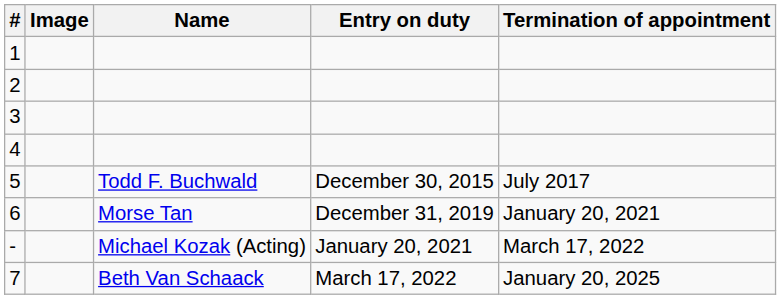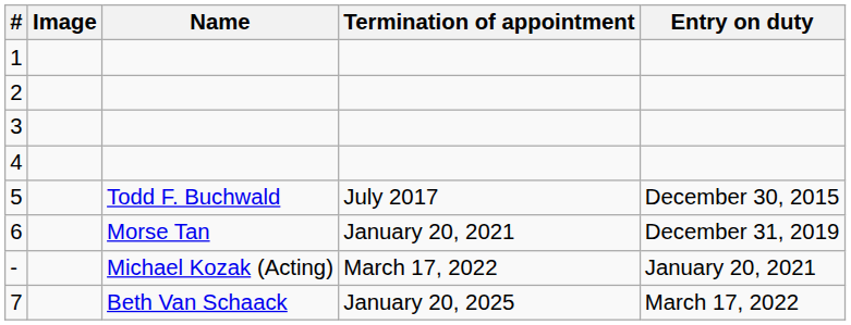 <table class="wikitable sortable">
 <tr>
 <th>#</th>
 <th>Image</th>
 <th>Name</th>
+<th>Termination of appointment</th>
 <th>Entry on duty</th>
-<th>Termination of appointment</th>
 </tr>
 <tr>
 <td>1</td>
 <td></td>
 <td></td>
 <td></td>
 <td></td>
 </tr>
 <tr>
 <td>2</td>
 <td></td>
 <td></td>
 <td></td>
 <td></td>
 </tr>
 <tr>
 <td>3</td>
 <td></td>
 <td></td>
 <td></td>
 <td></td>
 </tr>
 <tr>
 <td>4</td>
 <td></td>
 <td></td>
 <td></td>
 <td></td>
 </tr>
 <tr>
 <td>5</td>
 <td></td>
 <td><a href='#'>Todd F. Buchwald</a></td>
+<td>July 2017</td>
 <td>December 30, 2015</td>
-<td>July 2017</td>
 </tr>
 <tr>
 <td>6</td>
 <td></td>
 <td><a href='#'>Morse Tan</a></td>
+<td>January 20, 2021</td>
 <td>December 31, 2019</td>
-<td>January 20, 2021</td>
 </tr>
 <tr>
 <td>-</td>
 <td></td>
 <td><a href='#'>Michael Kozak</a> (Acting)</td>
+<td>March 17, 2022</td>
 <td>January 20, 2021</td>
-<td>March 17, 2022</td>
 </tr>
 <tr>
 <td>7</td>
 <td></td>
 <td><a href='#'>Beth Van Schaack</a></td>
+<td>January 20, 2025</td>
 <td>March 17, 2022</td>
-<td>January 20, 2025</td>
 </tr>
 </table>
